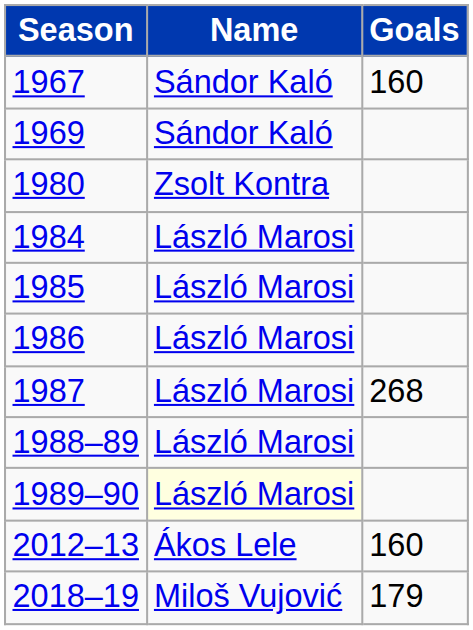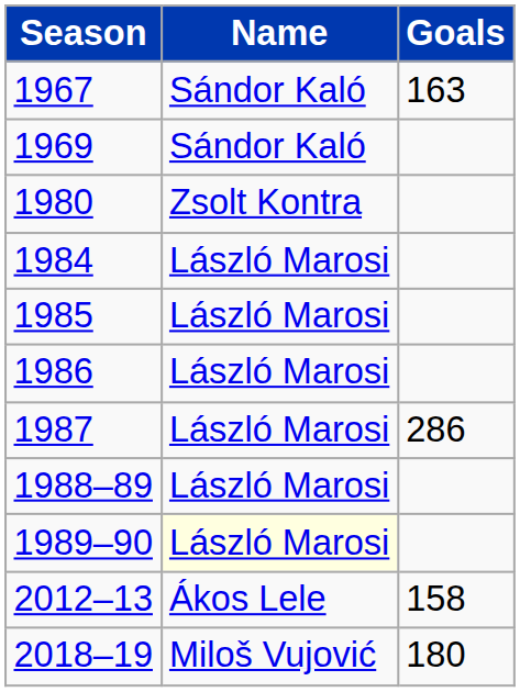 <table class="wikitable">
 <tr>
 <th style="color:#FFFFFF; background:#0038af">Season</th>
 <th style="color:#FFFFFF; background:#0038af">Name</th>
 <th style="color:#FFFFFF; background:#0038af">Goals</th>
 </tr>
 <tr>
 <td><a href='#'>1967</a></td>
 <td> <a href='#'>Sándor Kaló</a></td>
-<td>160</td>
+<td>163</td>
 </tr>
 <tr>
 <td><a href='#'>1969</a></td>
 <td> <a href='#'>Sándor Kaló</a></td>
 <td></td>
 </tr>
 <tr>
 <td><a href='#'>1980</a></td>
 <td> <a href='#'>Zsolt Kontra</a></td>
 <td></td>
 </tr>
 <tr>
 <td><a href='#'>1984</a></td>
 <td> <a href='#'>László Marosi</a></td>
 <td></td>
 </tr>
 <tr>
 <td><a href='#'>1985</a></td>
 <td> <a href='#'>László Marosi</a></td>
 <td></td>
 </tr>
 <tr>
 <td><a href='#'>1986</a></td>
 <td> <a href='#'>László Marosi</a></td>
 <td></td>
 </tr>
 <tr>
 <td><a href='#'>1987</a></td>
 <td> <a href='#'>László Marosi</a></td>
-<td>268</td>
+<td>286</td>
 </tr>
 <tr>
 <td><a href='#'>1988–89</a></td>
 <td> <a href='#'>László Marosi</a></td>
 <td></td>
 </tr>
 <tr>
 <td><a href='#'>1989–90</a></td>
 <td style="background: lightyellow;"> <a href='#'>László Marosi</a></td>
 <td></td>
 </tr>
 <tr>
 <td><a href='#'>2012–13</a></td>
 <td> <a href='#'>Ákos Lele</a></td>
-<td>160</td>
+<td>158</td>
 </tr>
 <tr>
 <td><a href='#'>2018–19</a></td>
 <td> <a href='#'>Miloš Vujović</a></td>
-<td>179</td>
+<td>180</td>
 </tr>
 </table>
